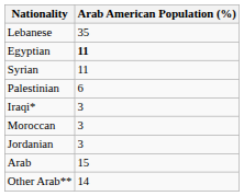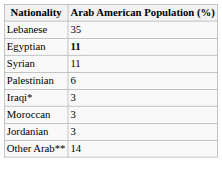 <table class="wikitable">
 <tr>
 <th>Nationality</th>
 <th>Arab American Population (%)</th>
 </tr>
 <tr>
 <td>Lebanese</td>
 <td>35</td>
 </tr>
 <tr>
 <td>Egyptian</td>
 <td><strong>11</strong></td>
 </tr>
 <tr>
 <td>Syrian</td>
 <td>11</td>
 </tr>
 <tr>
 <td>Palestinian</td>
 <td>6</td>
 </tr>
 <tr>
 <td>Iraqi*</td>
 <td>3</td>
 </tr>
 <tr>
 <td>Moroccan</td>
 <td>3</td>
 </tr>
 <tr>
 <td>Jordanian</td>
 <td>3</td>
 </tr>
 <tr>
-<td>Arab</td>
-<td>15</td>
-</tr>
-<tr>
 <td>Other Arab**</td>
 <td>14</td>
 </tr>
 </table>
